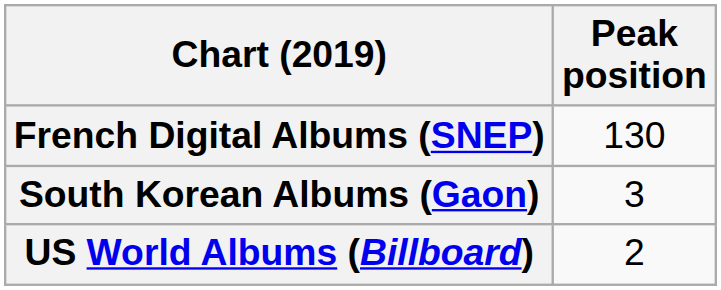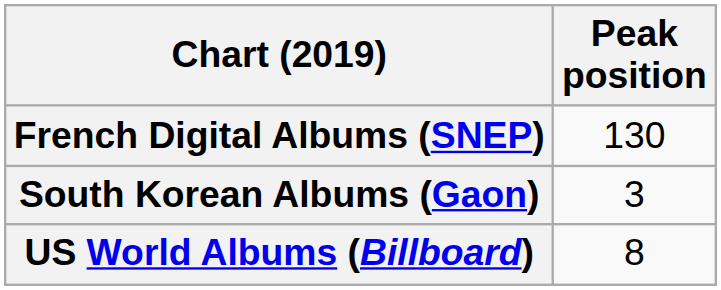 <table class="wikitable sortable plainrowheaders" style="text-align:center;">
 <tr>
 <th scope="col">Chart (2019)</th>
 <th scope="col">Peak<br>position</th>
 </tr>
 <tr>
 <th scope="row">French Digital Albums (<a href='#'>SNEP</a>)</th>
 <td>130</td>
 </tr>
 <tr>
 <th scope="row">South Korean Albums (<a href='#'>Gaon</a>)</th>
 <td>3</td>
 </tr>
 <tr>
 <th scope="row">US <a href='#'>World Albums</a> (<em><a href='#'>Billboard</a></em>)</th>
-<td>2</td>
+<td>8</td>
 </tr>
 </table>
